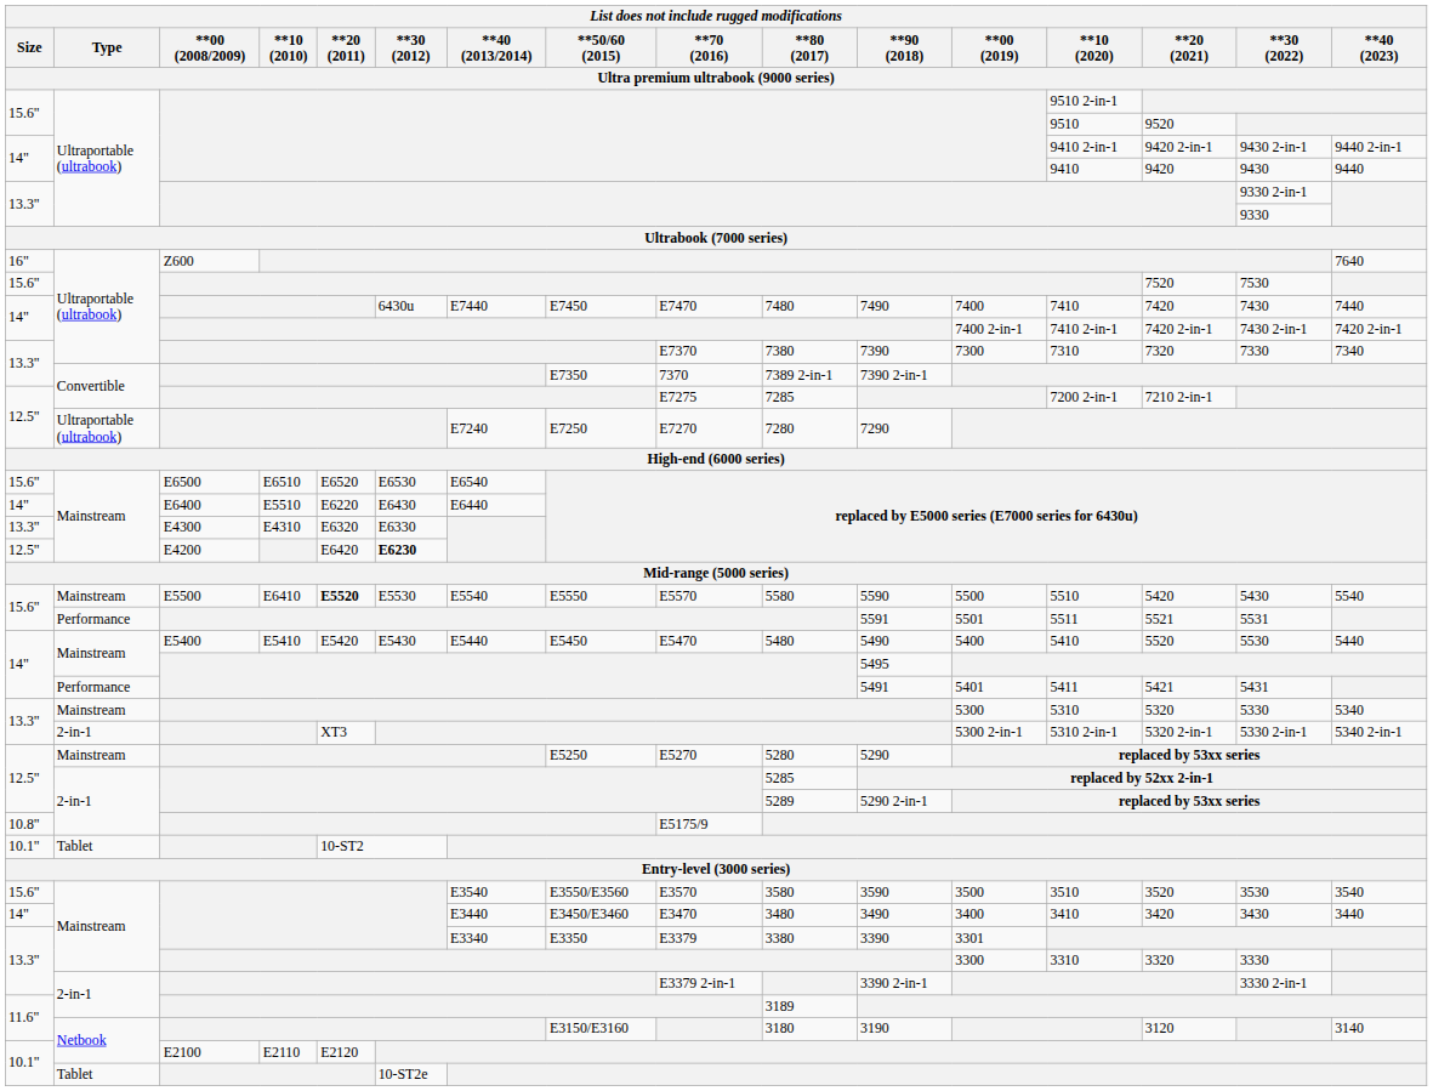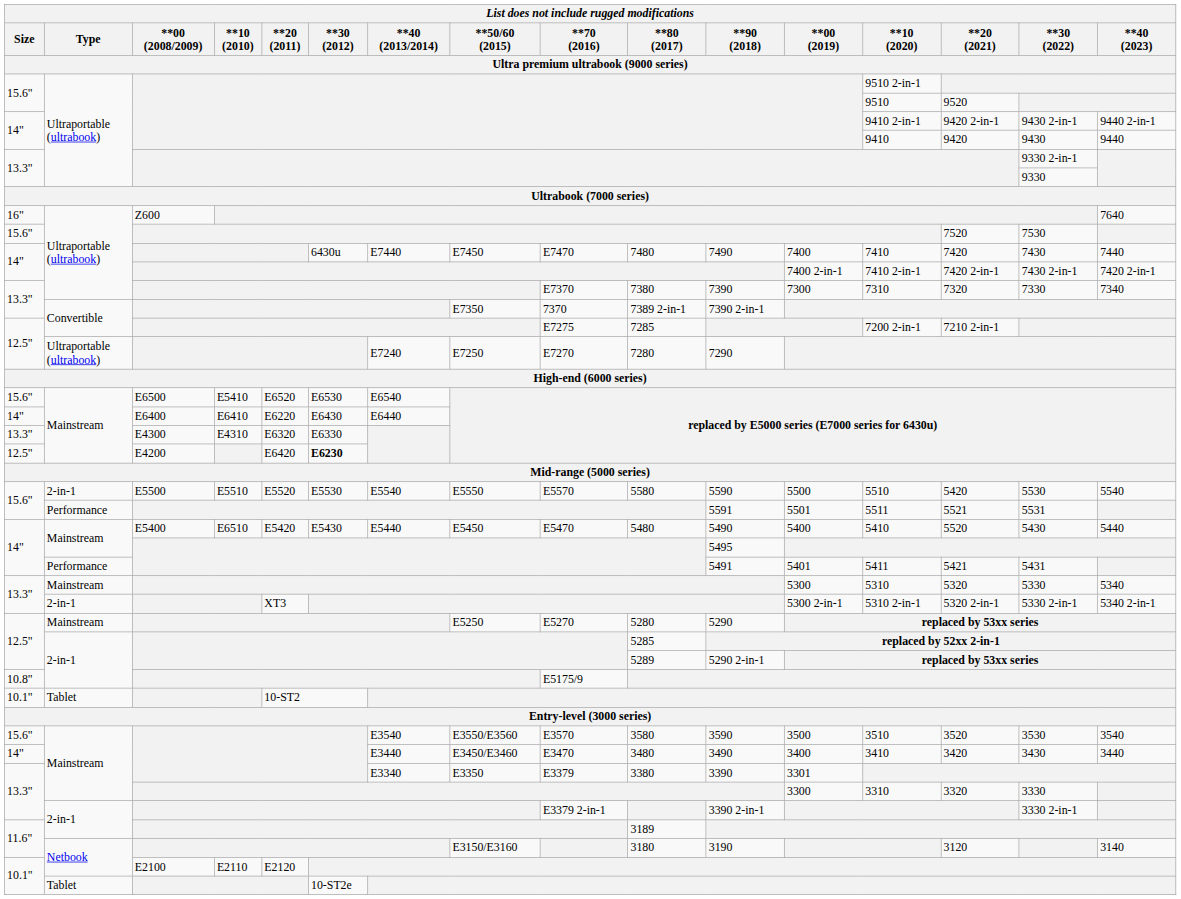 <table class="wikitable mw-collapsible mw-collapsed" style="width: 100%;">
 <tr>
 <th colspan="16" style="text-align:center;"><em>List does not include rugged modifications</em></th>
 </tr>
 <tr>
 <th>Size</th>
 <th>Type</th>
 <th>**00<br>(2008/2009)</th>
 <th>**10<br>(2010)</th>
 <th>**20<br>(2011)</th>
 <th>**30<br>(2012)</th>
 <th>**40<br>(2013/2014)</th>
 <th>**50/60<br>(2015)</th>
 <th>**70<br>(2016)</th>
 <th>**80<br>(2017)</th>
 <th>**90<br>(2018)</th>
 <th>**00<br>(2019)</th>
 <th>**10<br>(2020)</th>
 <th>**20<br>(2021)</th>
 <th>**30<br>(2022)</th>
 <th>**40<br>(2023)</th>
 </tr>
 <tr>
 <th colspan="16">Ultra premium ultrabook (9000 series)</th>
 </tr>
 <tr>
 <td rowspan="2">15.6"</td>
 <td rowspan="6">Ultraportable<br>(<a href='#'>ultrabook</a>)</td>
 <th colspan="10" rowspan="4"></th>
 <td>9510 2-in-1</td>
 <th colspan="3"></th>
 </tr>
 <tr>
 <td>9510</td>
 <td>9520</td>
 <th colspan="2"></th>
 </tr>
 <tr>
 <td rowspan="2">14"</td>
 <td>9410 2-in-1</td>
 <td>9420 2-in-1</td>
 <td>9430 2-in-1</td>
 <td>9440 2-in-1</td>
 </tr>
 <tr>
 <td>9410</td>
 <td>9420</td>
 <td>9430</td>
 <td>9440</td>
 </tr>
 <tr>
 <td rowspan="2">13.3"</td>
 <th colspan="12" rowspan="2"></th>
 <td>9330 2-in-1</td>
 <th rowspan="2"></th>
 </tr>
 <tr>
 <td>9330</td>
 </tr>
 <tr>
 <th colspan="16">Ultrabook (7000 series)</th>
 </tr>
 <tr>
 <td>16"</td>
 <td rowspan="5">Ultraportable<br>(<a href='#'>ultrabook</a>)</td>
 <td>Z600</td>
 <th colspan="12"></th>
 <td>7640</td>
 </tr>
 <tr>
 <td>15.6"</td>
 <th colspan="11"></th>
 <td>7520</td>
 <td>7530</td>
 <th></th>
 </tr>
 <tr>
 <td rowspan="2">14"</td>
 <th colspan="3"></th>
 <td>6430u</td>
 <td>E7440</td>
 <td>E7450</td>
 <td>E7470</td>
 <td>7480</td>
 <td>7490</td>
 <td>7400</td>
 <td>7410</td>
 <td>7420</td>
 <td>7430</td>
 <td>7440</td>
 </tr>
 <tr>
 <th colspan="9"></th>
 <td>7400 2-in-1</td>
 <td>7410 2-in-1</td>
 <td>7420 2-in-1</td>
 <td>7430 2-in-1</td>
 <td>7420 2-in-1</td>
 </tr>
 <tr>
 <td rowspan="2">13.3"</td>
 <th colspan="6"></th>
 <td>E7370</td>
 <td>7380</td>
 <td>7390</td>
 <td>7300</td>
 <td>7310</td>
 <td>7320</td>
 <td>7330</td>
 <td>7340</td>
 </tr>
 <tr>
 <td rowspan="2">Convertible</td>
 <th colspan="5"></th>
 <td>E7350</td>
 <td>7370</td>
 <td>7389 2-in-1</td>
 <td>7390 2-in-1</td>
 <th colspan="5"></th>
 </tr>
 <tr>
 <td rowspan="2">12.5"</td>
 <th colspan="6"></th>
 <td>E7275</td>
 <td>7285</td>
 <th colspan="2"></th>
 <td>7200 2-in-1</td>
 <td>7210 2-in-1</td>
 <th colspan="2"></th>
 </tr>
 <tr>
 <td>Ultraportable<br>(<a href='#'>ultrabook</a>)</td>
 <th colspan="4"></th>
 <td>E7240</td>
 <td>E7250</td>
 <td>E7270</td>
 <td>7280</td>
 <td>7290</td>
 <th colspan="5"></th>
 </tr>
 <tr>
 <th colspan="16">High-end (6000 series)</th>
 </tr>
 <tr>
 <td>15.6"</td>
 <td rowspan="4">Mainstream</td>
 <td>E6500</td>
-<td>E6510</td>
+<td>E5410</td>
 <td>E6520</td>
 <td>E6530</td>
 <td>E6540</td>
 <th colspan="9" rowspan="4">replaced by E5000 series (E7000 series for 6430u)</th>
 </tr>
 <tr>
 <td>14"</td>
 <td>E6400</td>
-<td>E5510</td>
+<td>E6410</td>
 <td>E6220</td>
 <td>E6430</td>
 <td>E6440</td>
 </tr>
 <tr>
 <td>13.3"</td>
 <td>E4300</td>
 <td>E4310</td>
 <td>E6320</td>
 <td>E6330</td>
 <th rowspan="2"></th>
 </tr>
 <tr>
 <td>12.5"</td>
 <td>E4200</td>
 <th></th>
 <td>E6420</td>
 <td><strong>E6230</strong></td>
 </tr>
 <tr>
 <th colspan="16">Mid-range (5000 series)</th>
 </tr>
 <tr>
 <td rowspan="2">15.6"</td>
-<td>Mainstream</td>
+<td>2-in-1</td>
 <td>E5500</td>
-<td>E6410</td>
-<td><strong>E5520</strong></td>
+<td>E5510</td>
+<td>E5520</td>
 <td>E5530</td>
 <td>E5540</td>
 <td>E5550</td>
 <td>E5570</td>
 <td>5580</td>
 <td>5590</td>
 <td>5500</td>
 <td>5510</td>
 <td>5420</td>
-<td>5430</td>
+<td>5530</td>
 <td>5540</td>
 </tr>
 <tr>
 <td>Performance</td>
 <th colspan="8"></th>
 <td>5591</td>
 <td>5501</td>
 <td>5511</td>
 <td>5521</td>
 <td>5531</td>
 <th></th>
 </tr>
 <tr>
 <td rowspan="3">14"</td>
 <td rowspan="2">Mainstream</td>
 <td>E5400</td>
-<td>E5410</td>
+<td>E6510</td>
 <td>E5420</td>
 <td>E5430</td>
 <td>E5440</td>
 <td>E5450</td>
 <td>E5470</td>
 <td>5480</td>
 <td>5490</td>
 <td>5400</td>
 <td>5410</td>
 <td>5520</td>
-<td>5530</td>
+<td>5430</td>
 <td>5440</td>
 </tr>
 <tr>
 <th colspan="8" rowspan="2"></th>
 <td>5495</td>
 <th colspan="5"></th>
 </tr>
 <tr>
 <td>Performance</td>
 <td>5491</td>
 <td>5401</td>
 <td>5411</td>
 <td>5421</td>
 <td>5431</td>
 <th></th>
 </tr>
 <tr>
 <td rowspan="2">13.3"</td>
 <td>Mainstream</td>
 <th colspan="9"></th>
 <td>5300</td>
 <td>5310</td>
 <td>5320</td>
 <td>5330</td>
 <td>5340</td>
 </tr>
 <tr>
 <td>2-in-1</td>
 <th colspan="2"></th>
 <td>XT3</td>
 <th colspan="6"></th>
 <td>5300 2-in-1</td>
 <td>5310 2-in-1</td>
 <td>5320 2-in-1</td>
 <td>5330 2-in-1</td>
 <td>5340 2-in-1</td>
 </tr>
 <tr>
 <td rowspan="3">12.5"</td>
 <td>Mainstream</td>
 <th colspan="5"></th>
 <td>E5250</td>
 <td>E5270</td>
 <td>5280</td>
 <td>5290</td>
 <th colspan="5">replaced by 53xx series</th>
 </tr>
 <tr>
 <td rowspan="3">2-in-1</td>
 <th colspan="7" rowspan="2"></th>
 <td>5285</td>
 <th colspan="6">replaced by 52xx 2-in-1</th>
 </tr>
 <tr>
 <td>5289</td>
 <td>5290 2-in-1</td>
 <th colspan="5">replaced by 53xx series</th>
 </tr>
 <tr>
 <td>10.8"</td>
 <th colspan="6"></th>
 <td>E5175/9</td>
 <th colspan="7"></th>
 </tr>
 <tr>
 <td>10.1"</td>
 <td>Tablet</td>
 <th colspan="2"></th>
 <td colspan="2">10-ST2</td>
 <th colspan="10"></th>
 </tr>
 <tr>
 <th colspan="16">Entry-level (3000 series)</th>
 </tr>
 <tr>
 <td>15.6"</td>
 <td rowspan="4">Mainstream</td>
 <th colspan="4" rowspan="3"></th>
 <td>E3540</td>
 <td>E3550/E3560</td>
 <td>E3570</td>
 <td>3580</td>
 <td>3590</td>
 <td>3500</td>
 <td>3510</td>
 <td>3520</td>
 <td>3530</td>
 <td>3540</td>
 </tr>
 <tr>
 <td>14"</td>
 <td>E3440</td>
 <td>E3450/E3460</td>
 <td>E3470</td>
 <td>3480</td>
 <td>3490</td>
 <td>3400</td>
 <td>3410</td>
 <td>3420</td>
 <td>3430</td>
 <td>3440</td>
 </tr>
 <tr>
 <td rowspan="3">13.3"</td>
 <td>E3340</td>
 <td>E3350</td>
 <td>E3379</td>
 <td>3380</td>
 <td>3390</td>
 <td>3301</td>
 <th colspan="4"></th>
 </tr>
 <tr>
 <th colspan="9"></th>
 <td>3300</td>
 <td>3310</td>
 <td>3320</td>
 <td>3330</td>
 <th></th>
 </tr>
 <tr>
 <td rowspan="2">2-in-1</td>
 <th colspan="6"></th>
 <td>E3379 2-in-1</td>
 <th></th>
 <td>3390 2-in-1</td>
 <th colspan="3"></th>
 <td>3330 2-in-1</td>
 <th></th>
 </tr>
 <tr>
 <td rowspan="2">11.6"</td>
 <th colspan="7"></th>
 <td>3189</td>
 <th colspan="6"></th>
 </tr>
 <tr>
 <td rowspan="2"><a href='#'>Netbook</a></td>
 <th colspan="5"></th>
 <td>E3150/E3160</td>
 <th></th>
 <td>3180</td>
 <td>3190</td>
 <th colspan="2"></th>
 <td>3120</td>
 <th></th>
 <td>3140</td>
 </tr>
 <tr>
 <td rowspan="2">10.1"</td>
 <td>E2100</td>
 <td>E2110</td>
 <td>E2120</td>
 <th colspan="11"></th>
 </tr>
 <tr>
 <td>Tablet</td>
 <th colspan="3"></th>
 <td>10-ST2e</td>
 <th colspan="10"></th>
 </tr>
 </table>
